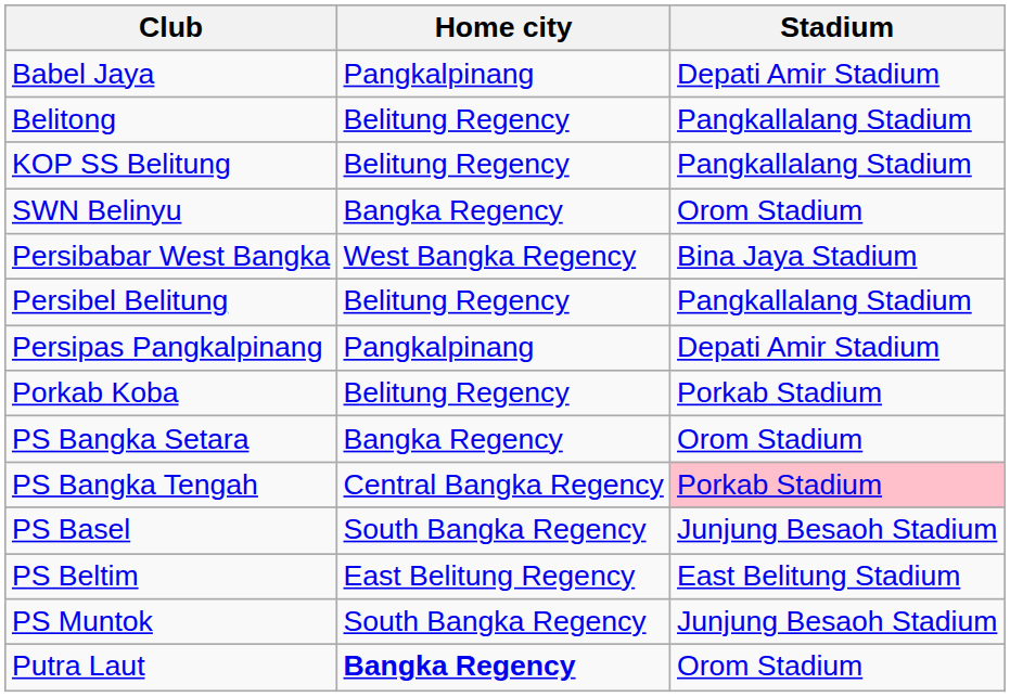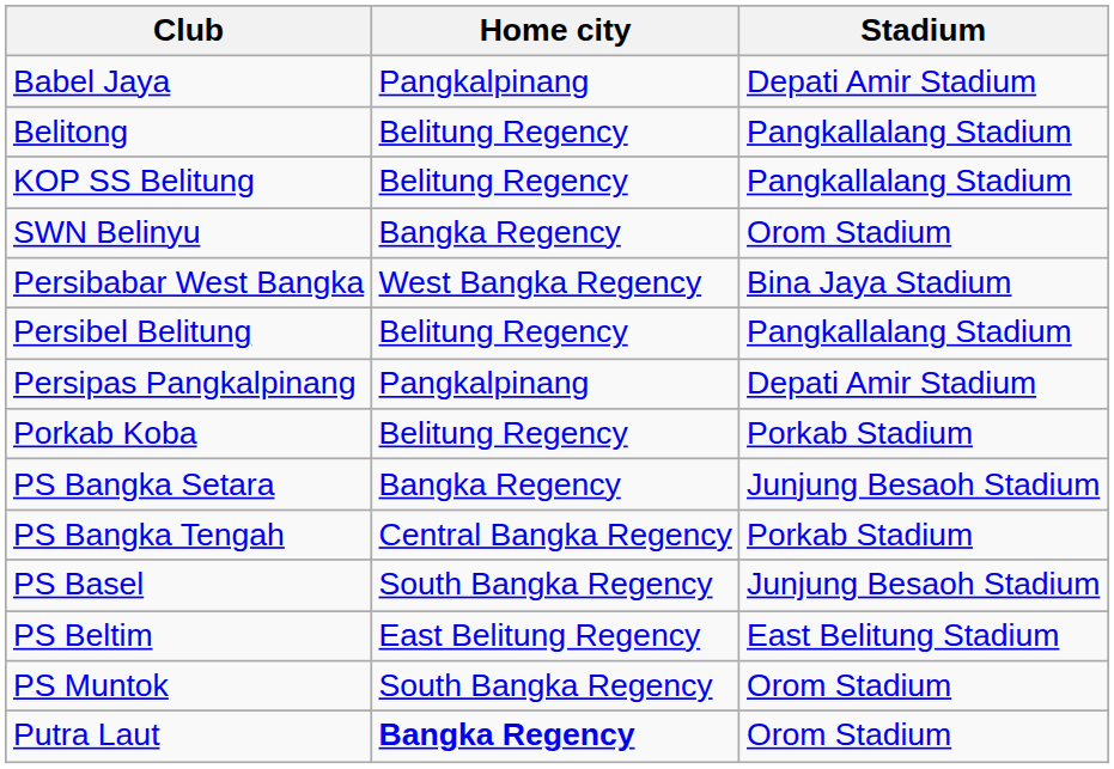 <table class="wikitable sortable">
 <tr>
 <th>Club</th>
 <th>Home city</th>
 <th>Stadium</th>
 </tr>
 <tr>
 <td><a href='#'>Babel Jaya</a></td>
 <td><a href='#'>Pangkalpinang</a></td>
 <td><a href='#'>Depati Amir Stadium</a></td>
 </tr>
 <tr>
 <td><a href='#'>Belitong</a></td>
 <td><a href='#'>Belitung Regency</a></td>
 <td><a href='#'>Pangkallalang Stadium</a></td>
 </tr>
 <tr>
 <td><a href='#'>KOP SS Belitung</a></td>
 <td><a href='#'>Belitung Regency</a></td>
 <td><a href='#'>Pangkallalang Stadium</a></td>
 </tr>
 <tr>
 <td><a href='#'>SWN Belinyu</a></td>
 <td><a href='#'>Bangka Regency</a></td>
 <td><a href='#'>Orom Stadium</a></td>
 </tr>
 <tr>
 <td><a href='#'>Persibabar West Bangka</a></td>
 <td><a href='#'>West Bangka Regency</a></td>
 <td><a href='#'>Bina Jaya Stadium</a></td>
 </tr>
 <tr>
 <td><a href='#'>Persibel Belitung</a></td>
 <td><a href='#'>Belitung Regency</a></td>
 <td><a href='#'>Pangkallalang Stadium</a></td>
 </tr>
 <tr>
 <td><a href='#'>Persipas Pangkalpinang</a></td>
 <td><a href='#'>Pangkalpinang</a></td>
 <td><a href='#'>Depati Amir Stadium</a></td>
 </tr>
 <tr>
 <td><a href='#'>Porkab Koba</a></td>
 <td><a href='#'>Belitung Regency</a></td>
 <td><a href='#'>Porkab Stadium</a></td>
 </tr>
 <tr>
 <td><a href='#'>PS Bangka Setara</a></td>
 <td><a href='#'>Bangka Regency</a></td>
-<td><a href='#'>Orom Stadium</a></td>
+<td><a href='#'>Junjung Besaoh Stadium</a></td>
 </tr>
 <tr>
 <td><a href='#'>PS Bangka Tengah</a></td>
 <td><a href='#'>Central Bangka Regency</a></td>
-<td style="background: pink;"><a href='#'>Porkab Stadium</a></td>
+<td><a href='#'>Porkab Stadium</a></td>
 </tr>
 <tr>
 <td><a href='#'>PS Basel</a></td>
 <td><a href='#'>South Bangka Regency</a></td>
 <td><a href='#'>Junjung Besaoh Stadium</a></td>
 </tr>
 <tr>
 <td><a href='#'>PS Beltim</a></td>
 <td><a href='#'>East Belitung Regency</a></td>
 <td><a href='#'>East Belitung Stadium</a></td>
 </tr>
 <tr>
 <td><a href='#'>PS Muntok</a></td>
 <td><a href='#'>South Bangka Regency</a></td>
-<td><a href='#'>Junjung Besaoh Stadium</a></td>
+<td><a href='#'>Orom Stadium</a></td>
 </tr>
 <tr>
 <td><a href='#'>Putra Laut</a></td>
 <td><strong><a href='#'>Bangka Regency</a></strong></td>
 <td><a href='#'>Orom Stadium</a></td>
 </tr>
 </table>
